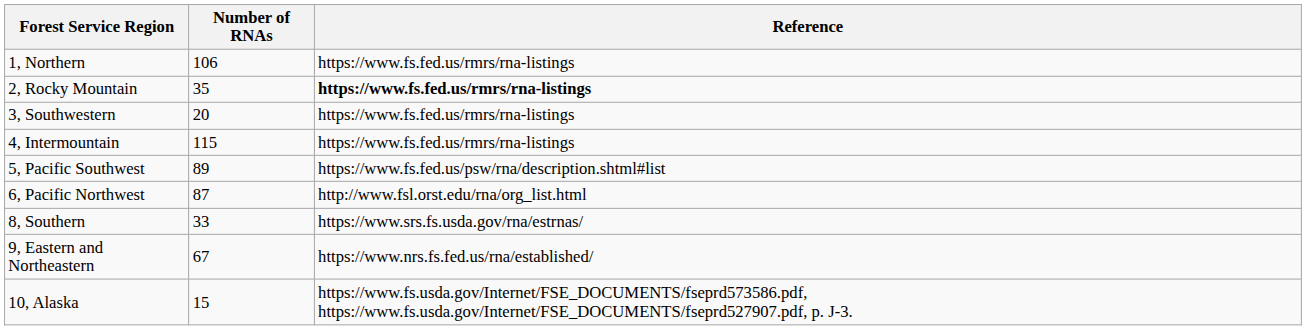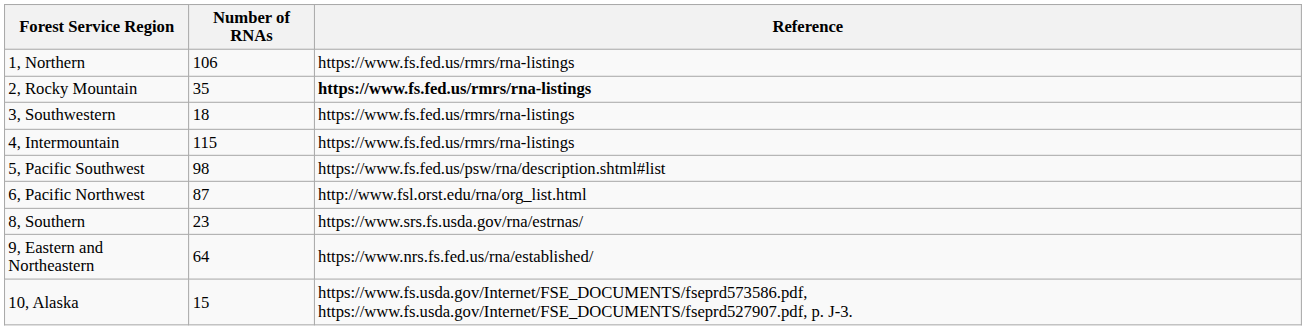 <table class="wikitable">
 <tr>
 <th>Forest Service Region</th>
 <th>Number of RNAs</th>
 <th>Reference</th>
 </tr>
 <tr>
 <td>1, Northern</td>
 <td>106</td>
 <td>https://www.fs.fed.us/rmrs/rna-listings</td>
 </tr>
 <tr>
 <td>2, Rocky Mountain</td>
 <td>35</td>
 <td><strong>https://www.fs.fed.us/rmrs/rna-listings</strong></td>
 </tr>
 <tr>
 <td>3, Southwestern</td>
-<td>20</td>
+<td>18</td>
 <td>https://www.fs.fed.us/rmrs/rna-listings</td>
 </tr>
 <tr>
 <td>4, Intermountain</td>
 <td>115</td>
 <td>https://www.fs.fed.us/rmrs/rna-listings</td>
 </tr>
 <tr>
 <td>5, Pacific Southwest</td>
-<td>89</td>
+<td>98</td>
 <td>https://www.fs.fed.us/psw/rna/description.shtml#list</td>
 </tr>
 <tr>
 <td>6, Pacific Northwest</td>
 <td>87</td>
 <td>http://www.fsl.orst.edu/rna/org_list.html</td>
 </tr>
 <tr>
 <td>8, Southern</td>
-<td>33</td>
+<td>23</td>
 <td>https://www.srs.fs.usda.gov/rna/estrnas/</td>
 </tr>
 <tr>
 <td>9, Eastern and Northeastern</td>
-<td>67</td>
+<td>64</td>
 <td>https://www.nrs.fs.fed.us/rna/established/</td>
 </tr>
 <tr>
 <td>10, Alaska</td>
 <td>15</td>
 <td>https://www.fs.usda.gov/Internet/FSE_DOCUMENTS/fseprd573586.pdf, https://www.fs.usda.gov/Internet/FSE_DOCUMENTS/fseprd527907.pdf, p. J-3.</td>
 </tr>
 </table>
